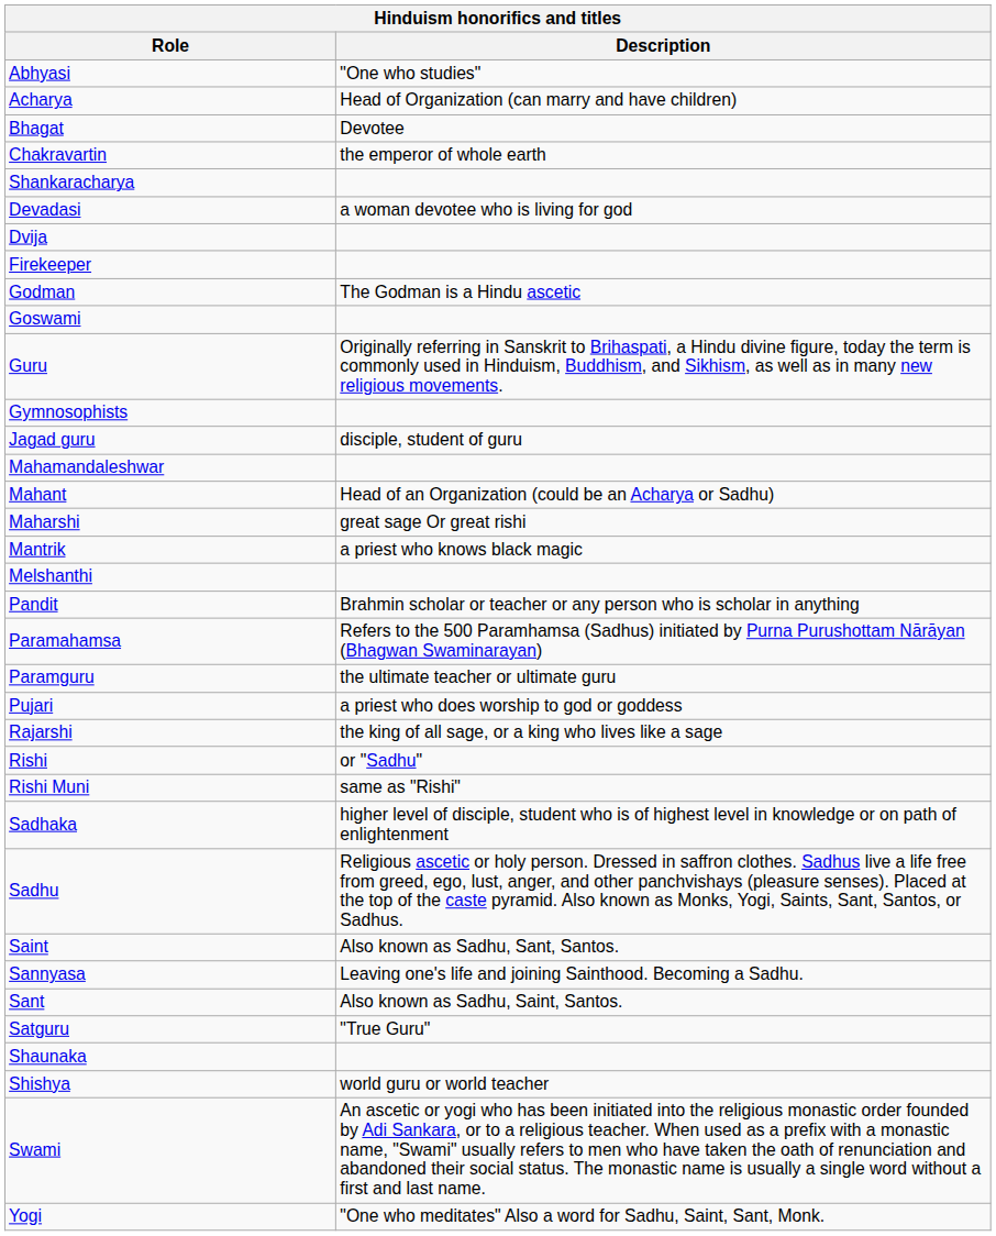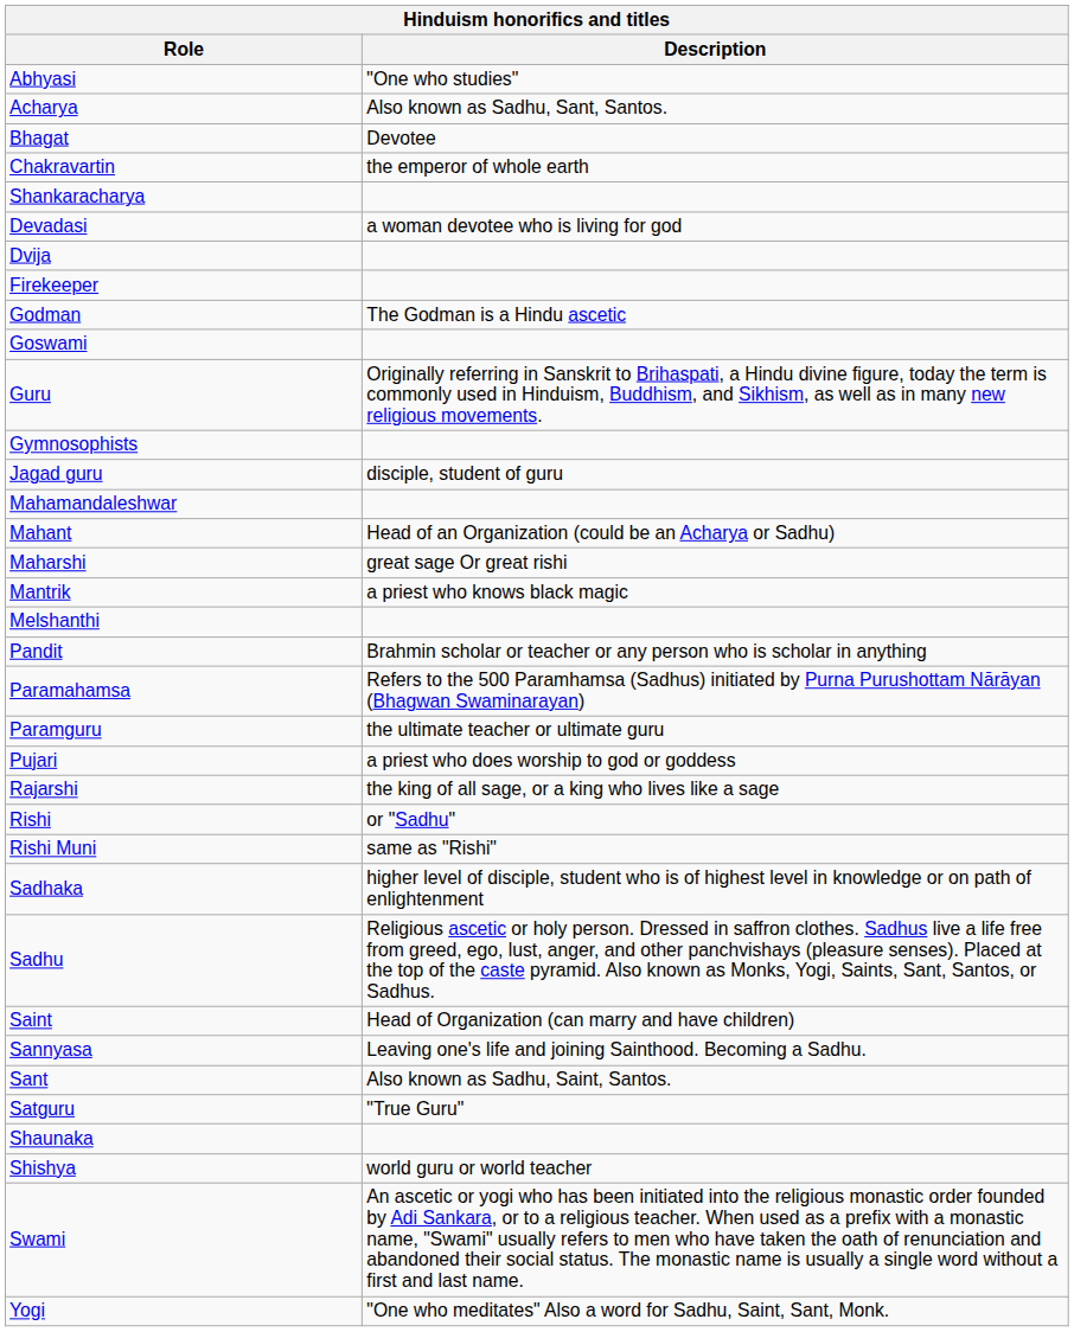 <table class="wikitable">
 <tr>
 <th style="text-align:center;" colspan="6"><strong>Hinduism honorifics and titles</strong></th>
 </tr>
 <tr>
 <th scope="col" style="width:300px;">Role</th>
 <th scope="col" style="width:600px;">Description</th>
 </tr>
 <tr>
 <td><a href='#'>Abhyasi</a></td>
 <td>"One who studies"</td>
 </tr>
 <tr>
 <td><a href='#'>Acharya</a></td>
-<td>Head of Organization (can marry and have children)</td>
+<td>Also known as Sadhu, Sant, Santos.</td>
 </tr>
 <tr>
 <td><a href='#'>Bhagat</a></td>
 <td>Devotee</td>
 </tr>
 <tr>
 <td><a href='#'>Chakravartin</a></td>
 <td>the emperor of whole earth</td>
 </tr>
 <tr>
 <td><a href='#'>Shankaracharya</a></td>
 <td></td>
 </tr>
 <tr>
 <td><a href='#'>Devadasi</a></td>
 <td>a woman devotee who is living for god</td>
 </tr>
 <tr>
 <td><a href='#'>Dvija</a></td>
 <td></td>
 </tr>
 <tr>
 <td><a href='#'>Firekeeper</a></td>
 <td></td>
 </tr>
 <tr>
 <td><a href='#'>Godman</a></td>
 <td>The Godman is a Hindu <a href='#'>ascetic</a></td>
 </tr>
 <tr>
 <td><a href='#'>Goswami</a></td>
 <td></td>
 </tr>
 <tr>
 <td><a href='#'>Guru</a></td>
 <td>Originally referring in Sanskrit to <a href='#'>Brihaspati</a>, a Hindu divine figure, today the term is commonly used in Hinduism, <a href='#'>Buddhism</a>, and <a href='#'>Sikhism</a>, as well as in many <a href='#'>new religious movements</a>.</td>
 </tr>
 <tr>
 <td><a href='#'>Gymnosophists</a></td>
 <td></td>
 </tr>
 <tr>
 <td><a href='#'>Jagad guru</a></td>
 <td>disciple, student of guru</td>
 </tr>
 <tr>
 <td><a href='#'>Mahamandaleshwar</a></td>
 <td></td>
 </tr>
 <tr>
 <td><a href='#'>Mahant</a></td>
 <td>Head of an Organization (could be an <a href='#'>Acharya</a> or Sadhu)</td>
 </tr>
 <tr>
 <td><a href='#'>Maharshi</a></td>
 <td>great sage Or great rishi</td>
 </tr>
 <tr>
 <td><a href='#'>Mantrik</a></td>
 <td>a priest who knows black magic</td>
 </tr>
 <tr>
 <td><a href='#'>Melshanthi</a></td>
 <td></td>
 </tr>
 <tr>
 <td><a href='#'>Pandit</a></td>
 <td>Brahmin scholar or teacher or any person who is scholar in anything</td>
 </tr>
 <tr>
 <td><a href='#'>Paramahamsa</a></td>
 <td>Refers to the 500 Paramhamsa (Sadhus) initiated by <a href='#'>Purna Purushottam Nārāyan</a> (<a href='#'>Bhagwan Swaminarayan</a>)</td>
 </tr>
 <tr>
 <td><a href='#'>Paramguru</a></td>
 <td>the ultimate teacher or ultimate guru</td>
 </tr>
 <tr>
 <td><a href='#'>Pujari</a></td>
 <td>a priest who does worship to god or goddess</td>
 </tr>
 <tr>
 <td><a href='#'>Rajarshi</a></td>
 <td>the king of all sage, or a king who lives like a sage</td>
 </tr>
 <tr>
 <td><a href='#'>Rishi</a></td>
 <td>or "<a href='#'>Sadhu</a>"</td>
 </tr>
 <tr>
 <td><a href='#'>Rishi Muni</a></td>
 <td>same as "Rishi"</td>
 </tr>
 <tr>
 <td><a href='#'>Sadhaka</a></td>
 <td>higher level of disciple, student who is of highest level in knowledge or on path of enlightenment</td>
 </tr>
 <tr>
 <td><a href='#'>Sadhu</a></td>
 <td>Religious <a href='#'>ascetic</a> or holy person. Dressed in saffron clothes. <a href='#'>Sadhus</a> live a life free from greed, ego, lust, anger, and other panchvishays (pleasure senses). Placed at the top of the <a href='#'>caste</a> pyramid. Also known as Monks, Yogi, Saints, Sant, Santos, or Sadhus.</td>
 </tr>
 <tr>
 <td><a href='#'>Saint</a></td>
-<td>Also known as Sadhu, Sant, Santos.</td>
+<td>Head of Organization (can marry and have children)</td>
 </tr>
 <tr>
 <td><a href='#'>Sannyasa</a></td>
 <td>Leaving one's life and joining Sainthood. Becoming a Sadhu.</td>
 </tr>
 <tr>
 <td><a href='#'>Sant</a></td>
 <td>Also known as Sadhu, Saint, Santos.</td>
 </tr>
 <tr>
 <td><a href='#'>Satguru</a></td>
 <td>"True Guru"</td>
 </tr>
 <tr>
 <td><a href='#'>Shaunaka</a></td>
 <td></td>
 </tr>
 <tr>
 <td><a href='#'>Shishya</a></td>
 <td>world guru or world teacher</td>
 </tr>
 <tr>
 <td><a href='#'>Swami</a></td>
 <td>An ascetic or yogi who has been initiated into the religious monastic order founded by <a href='#'>Adi Sankara</a>, or to a religious teacher. When used as a prefix with a monastic name, "Swami" usually refers to men who have taken the oath of renunciation and abandoned their social status. The monastic name is usually a single word without a first and last name.</td>
 </tr>
 <tr>
 <td><a href='#'>Yogi</a></td>
 <td>"One who meditates" Also a word for Sadhu, Saint, Sant, Monk.</td>
 </tr>
 </table>
